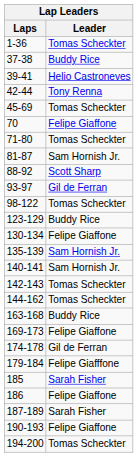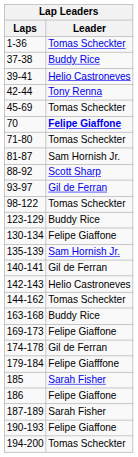 <table class="wikitable">
 <tr>
 <th colspan=2>Lap Leaders</th>
 </tr>
 <tr>
 <th>Laps</th>
 <th>Leader</th>
 </tr>
 <tr>
 <td>1-36</td>
 <td><a href='#'>Tomas Scheckter</a></td>
 </tr>
 <tr>
 <td>37-38</td>
 <td><a href='#'>Buddy Rice</a></td>
 </tr>
 <tr>
 <td>39-41</td>
 <td><a href='#'>Helio Castroneves</a></td>
 </tr>
 <tr>
 <td>42-44</td>
 <td><a href='#'>Tony Renna</a></td>
 </tr>
 <tr>
 <td>45-69</td>
 <td>Tomas Scheckter</td>
 </tr>
 <tr>
 <td>70</td>
-<td><a href='#'>Felipe Giaffone</a></td>
+<td><strong><a href='#'>Felipe Giaffone</a></strong></td>
 </tr>
 <tr>
 <td>71-80</td>
 <td>Tomas Scheckter</td>
 </tr>
 <tr>
 <td>81-87</td>
 <td>Sam Hornish Jr.</td>
 </tr>
 <tr>
 <td>88-92</td>
 <td><a href='#'>Scott Sharp</a></td>
 </tr>
 <tr>
 <td>93-97</td>
 <td><a href='#'>Gil de Ferran</a></td>
 </tr>
 <tr>
 <td>98-122</td>
 <td>Tomas Scheckter</td>
 </tr>
 <tr>
 <td>123-129</td>
 <td>Buddy Rice</td>
 </tr>
 <tr>
 <td>130-134</td>
 <td>Felipe Giaffone</td>
 </tr>
 <tr>
 <td>135-139</td>
 <td><a href='#'>Sam Hornish Jr.</a></td>
 </tr>
 <tr>
 <td>140-141</td>
-<td>Sam Hornish Jr.</td>
+<td>Gil de Ferran</td>
 </tr>
 <tr>
 <td>142-143</td>
-<td>Tomas Scheckter</td>
+<td>Helio Castroneves</td>
 </tr>
 <tr>
 <td>144-162</td>
 <td>Tomas Scheckter</td>
 </tr>
 <tr>
 <td>163-168</td>
 <td>Buddy Rice</td>
 </tr>
 <tr>
 <td>169-173</td>
 <td>Felipe Giaffone</td>
 </tr>
 <tr>
 <td>174-178</td>
 <td>Gil de Ferran</td>
 </tr>
 <tr>
 <td>179-184</td>
 <td>Felipe Giafffone</td>
 </tr>
 <tr>
 <td>185</td>
 <td><a href='#'>Sarah Fisher</a></td>
 </tr>
 <tr>
 <td>186</td>
 <td>Felipe Giaffone</td>
 </tr>
 <tr>
 <td>187-189</td>
 <td>Sarah Fisher</td>
 </tr>
 <tr>
 <td>190-193</td>
 <td>Felipe Giaffone</td>
 </tr>
 <tr>
 <td>194-200</td>
 <td>Tomas Scheckter</td>
 </tr>
 </table>
